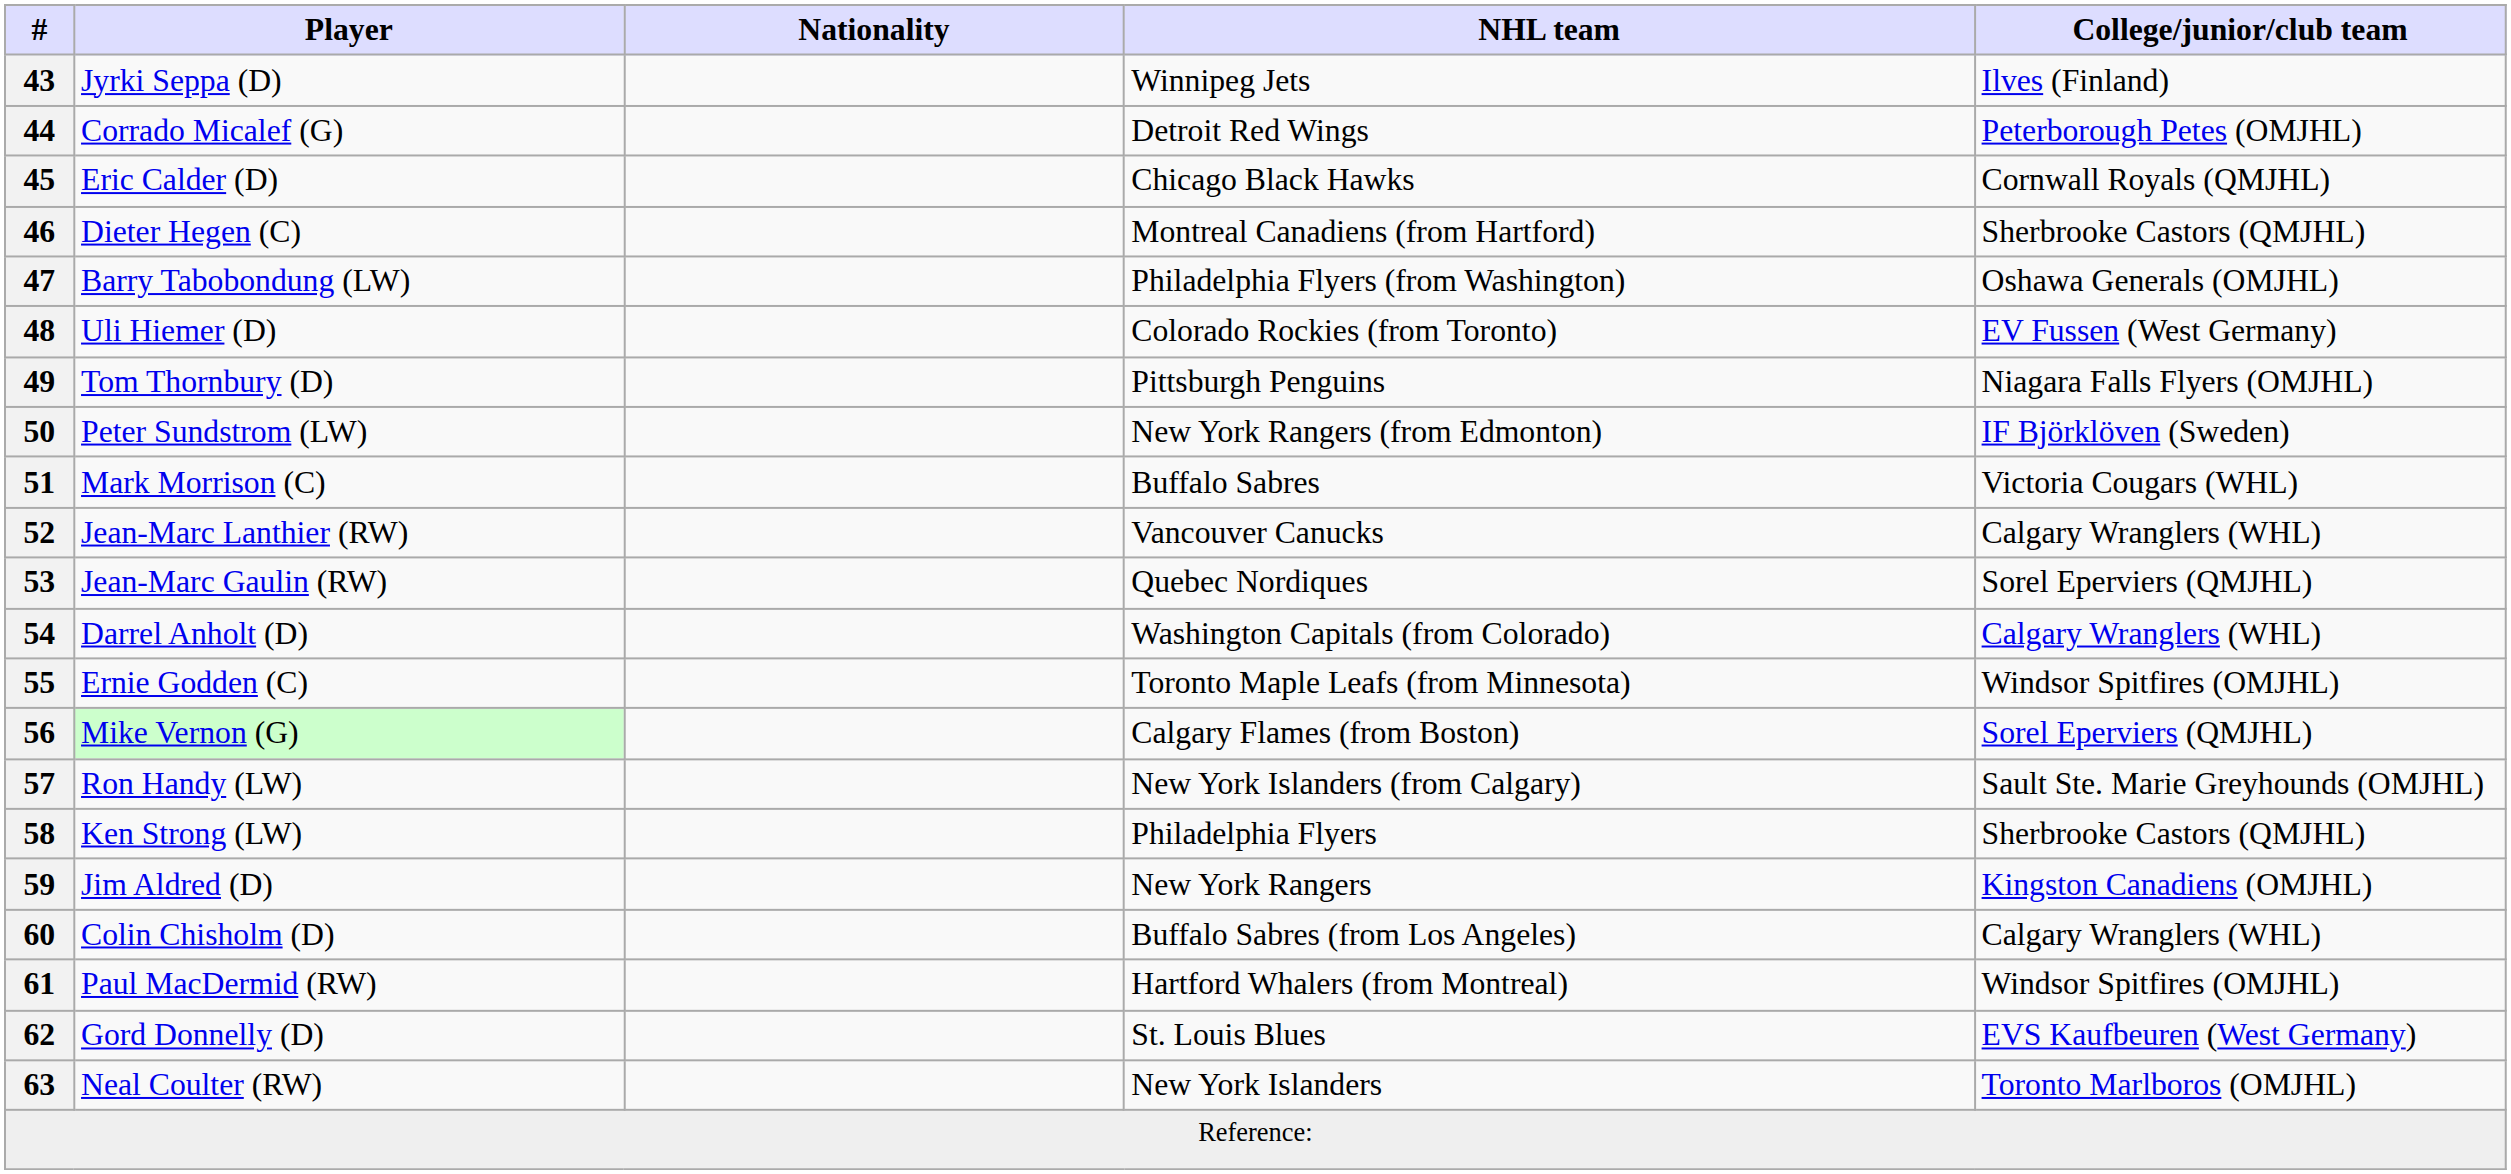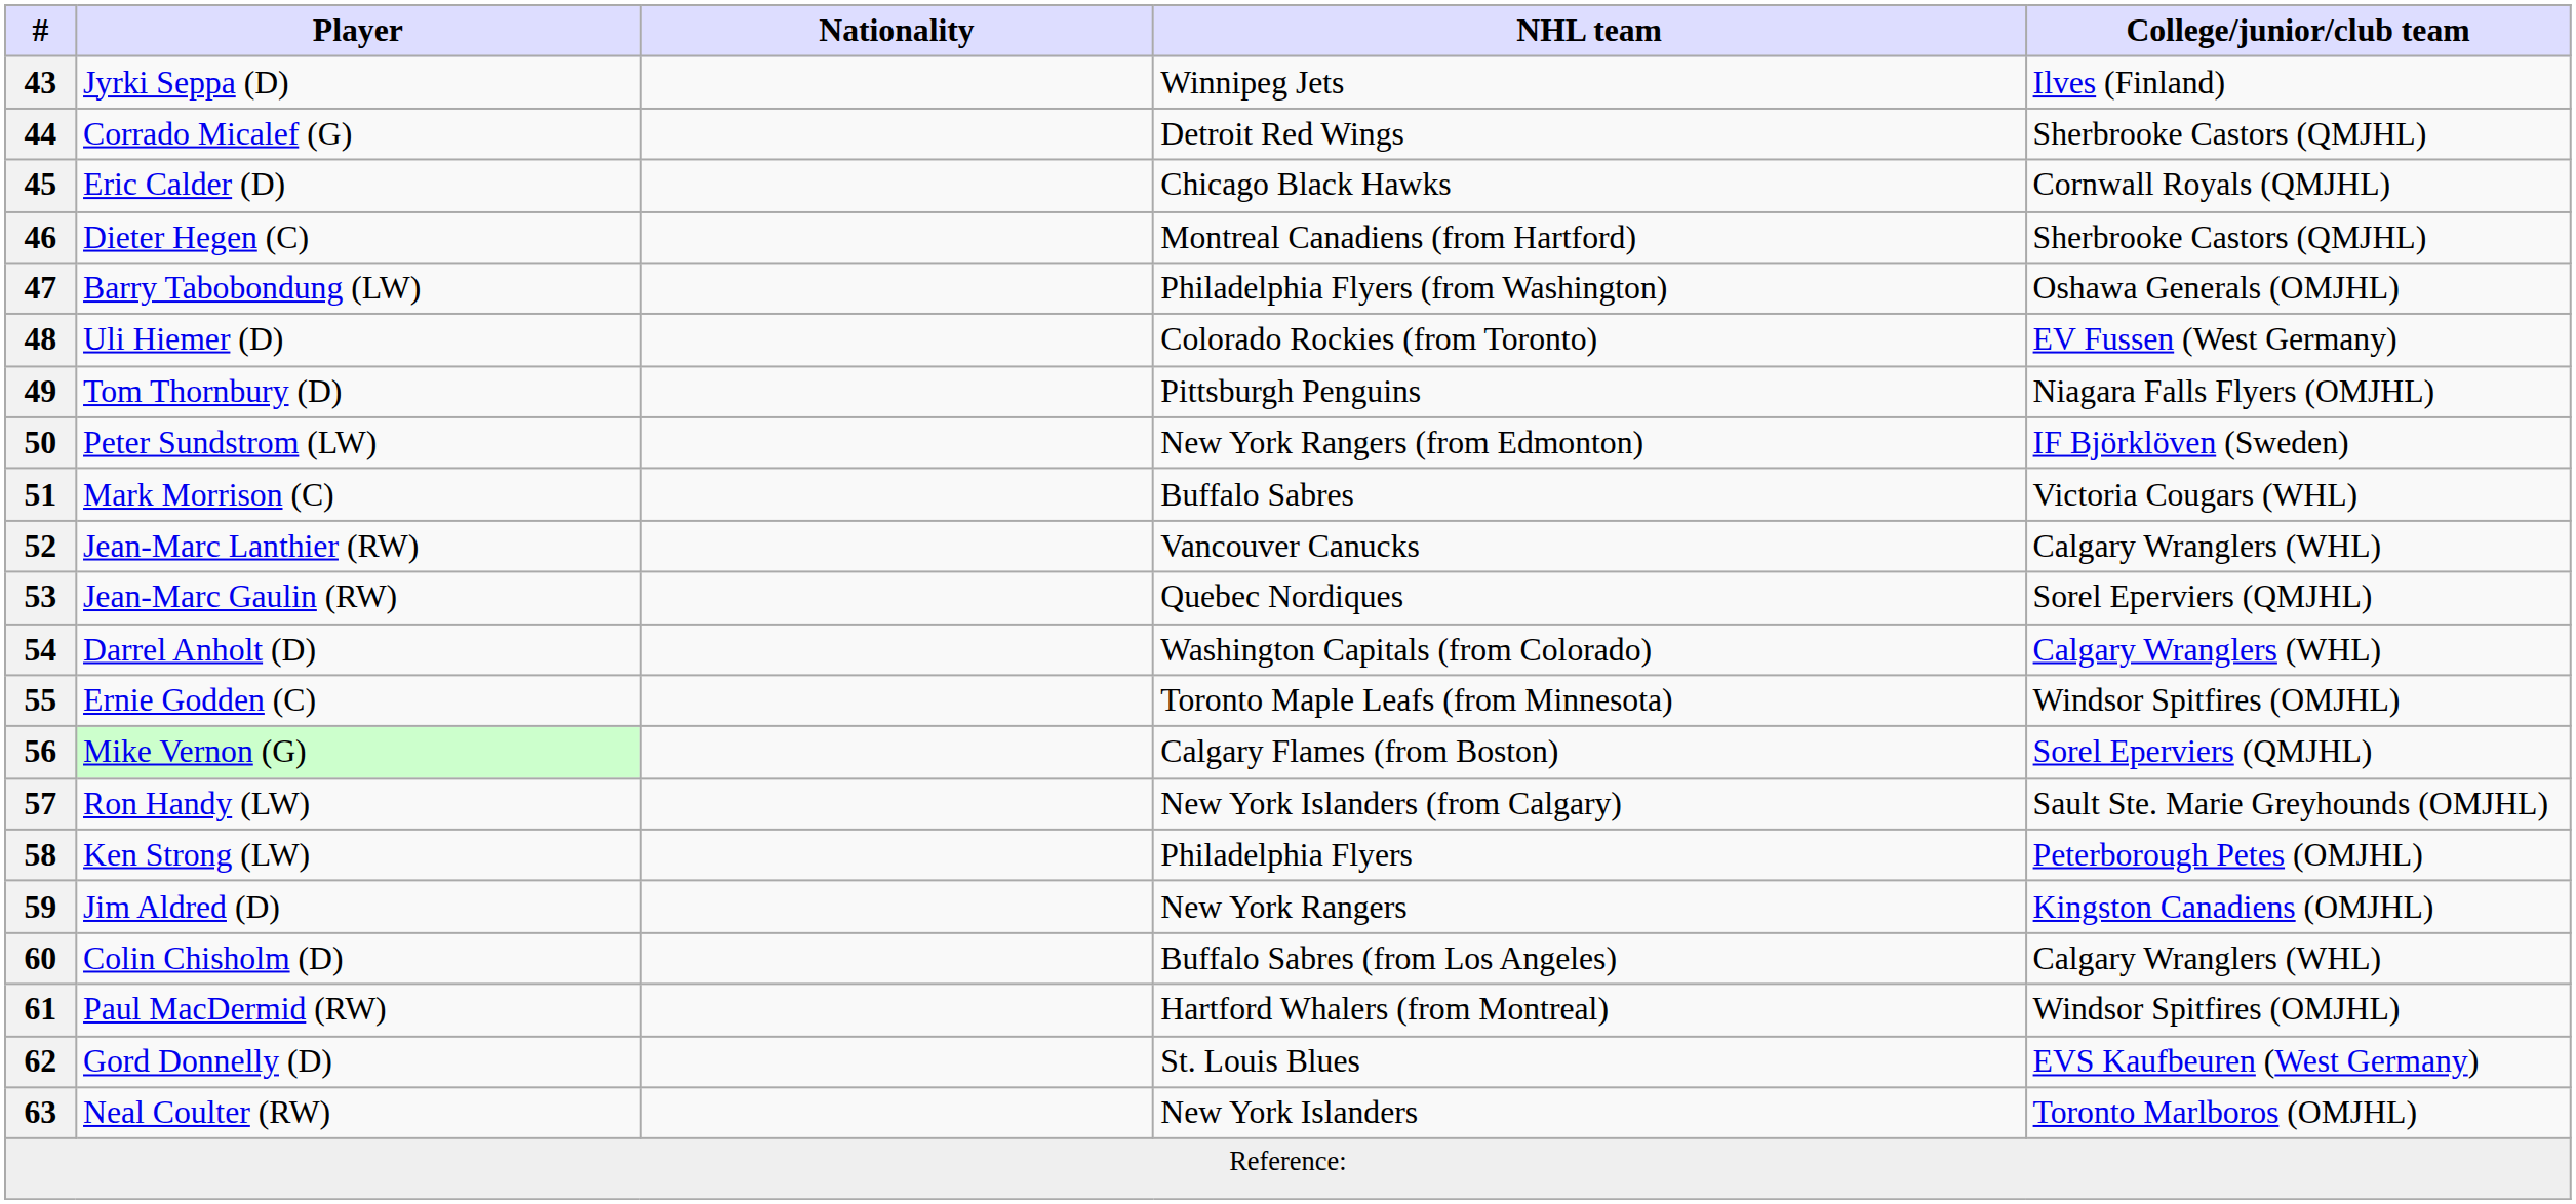 <table class="wikitable" style="width: 100%">
 <tr>
 <th style="background:#ddf; width:2.75%;">#</th>
 <th style="background:#ddf; width:22.0%;">Player</th>
 <th style="background:#ddf; width:20.0%;">Nationality</th>
 <th style="background:#ddf; width:34.0%;">NHL team</th>
 <th style="background:#ddf; width:100.0%;">College/junior/club team</th>
 </tr>
 <tr>
 <th>43</th>
 <td><a href='#'>Jyrki Seppa</a> (D)</td>
 <td></td>
 <td>Winnipeg Jets</td>
 <td><a href='#'>Ilves</a> (Finland)</td>
 </tr>
 <tr>
 <th>44</th>
 <td><a href='#'>Corrado Micalef</a> (G)</td>
 <td></td>
 <td>Detroit Red Wings</td>
-<td><a href='#'>Peterborough Petes</a> (OMJHL)</td>
+<td>Sherbrooke Castors (QMJHL)</td>
 </tr>
 <tr>
 <th>45</th>
 <td><a href='#'>Eric Calder</a> (D)</td>
 <td></td>
 <td>Chicago Black Hawks</td>
 <td>Cornwall Royals (QMJHL)</td>
 </tr>
 <tr>
 <th>46</th>
 <td><a href='#'>Dieter Hegen</a> (C)</td>
 <td></td>
 <td>Montreal Canadiens (from Hartford)</td>
 <td>Sherbrooke Castors (QMJHL)</td>
 </tr>
 <tr>
 <th>47</th>
 <td><a href='#'>Barry Tabobondung</a> (LW)</td>
 <td></td>
 <td>Philadelphia Flyers (from Washington)</td>
 <td>Oshawa Generals (OMJHL)</td>
 </tr>
 <tr>
 <th>48</th>
 <td><a href='#'>Uli Hiemer</a> (D)</td>
 <td></td>
 <td>Colorado Rockies (from Toronto)</td>
 <td><a href='#'>EV Fussen</a> (West Germany)</td>
 </tr>
 <tr>
 <th>49</th>
 <td><a href='#'>Tom Thornbury</a> (D)</td>
 <td></td>
 <td>Pittsburgh Penguins</td>
 <td>Niagara Falls Flyers (OMJHL)</td>
 </tr>
 <tr>
 <th>50</th>
 <td><a href='#'>Peter Sundstrom</a> (LW)</td>
 <td></td>
 <td>New York Rangers (from Edmonton)</td>
 <td><a href='#'>IF Björklöven</a> (Sweden)</td>
 </tr>
 <tr>
 <th>51</th>
 <td><a href='#'>Mark Morrison</a> (C)</td>
 <td></td>
 <td>Buffalo Sabres</td>
 <td>Victoria Cougars (WHL)</td>
 </tr>
 <tr>
 <th>52</th>
 <td><a href='#'>Jean-Marc Lanthier</a> (RW)</td>
 <td></td>
 <td>Vancouver Canucks</td>
 <td>Calgary Wranglers (WHL)</td>
 </tr>
 <tr>
 <th>53</th>
 <td><a href='#'>Jean-Marc Gaulin</a> (RW)</td>
 <td></td>
 <td>Quebec Nordiques</td>
 <td>Sorel Eperviers (QMJHL)</td>
 </tr>
 <tr>
 <th>54</th>
 <td><a href='#'>Darrel Anholt</a> (D)</td>
 <td></td>
 <td>Washington Capitals (from Colorado)</td>
 <td><a href='#'>Calgary Wranglers</a> (WHL)</td>
 </tr>
 <tr>
 <th>55</th>
 <td><a href='#'>Ernie Godden</a> (C)</td>
 <td></td>
 <td>Toronto Maple Leafs (from Minnesota)</td>
 <td>Windsor Spitfires (OMJHL)</td>
 </tr>
 <tr>
 <th>56</th>
 <td bgcolor="#CCFFCC"><a href='#'>Mike Vernon</a> (G)</td>
 <td></td>
 <td>Calgary Flames (from Boston)</td>
 <td><a href='#'>Sorel Eperviers</a> (QMJHL)</td>
 </tr>
 <tr>
 <th>57</th>
 <td><a href='#'>Ron Handy</a> (LW)</td>
 <td></td>
 <td>New York Islanders (from Calgary)</td>
 <td>Sault Ste. Marie Greyhounds (OMJHL)</td>
 </tr>
 <tr>
 <th>58</th>
 <td><a href='#'>Ken Strong</a> (LW)</td>
 <td></td>
 <td>Philadelphia Flyers</td>
-<td>Sherbrooke Castors (QMJHL)</td>
+<td><a href='#'>Peterborough Petes</a> (OMJHL)</td>
 </tr>
 <tr>
 <th>59</th>
 <td><a href='#'>Jim Aldred</a> (D)</td>
 <td></td>
 <td>New York Rangers</td>
 <td><a href='#'>Kingston Canadiens</a> (OMJHL)</td>
 </tr>
 <tr>
 <th>60</th>
 <td><a href='#'>Colin Chisholm</a> (D)</td>
 <td></td>
 <td>Buffalo Sabres (from Los Angeles)</td>
 <td>Calgary Wranglers (WHL)</td>
 </tr>
 <tr>
 <th>61</th>
 <td><a href='#'>Paul MacDermid</a> (RW)</td>
 <td></td>
 <td>Hartford Whalers (from Montreal)</td>
 <td>Windsor Spitfires (OMJHL)</td>
 </tr>
 <tr>
 <th>62</th>
 <td><a href='#'>Gord Donnelly</a> (D)</td>
 <td></td>
 <td>St. Louis Blues</td>
 <td><a href='#'>EVS Kaufbeuren</a> (<a href='#'>West Germany</a>)</td>
 </tr>
 <tr>
 <th>63</th>
 <td><a href='#'>Neal Coulter</a> (RW)</td>
 <td></td>
 <td>New York Islanders</td>
 <td><a href='#'>Toronto Marlboros</a> (OMJHL)</td>
 </tr>
 <tr>
 <td align=center colspan="6" bgcolor="#efefef"><sup>Reference:  </sup></td>
 </tr>
 </table>
